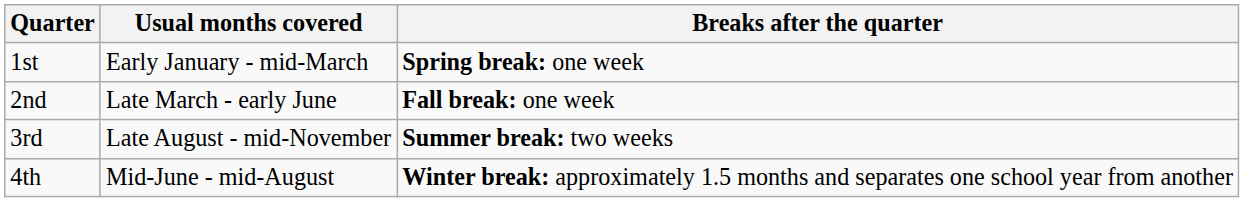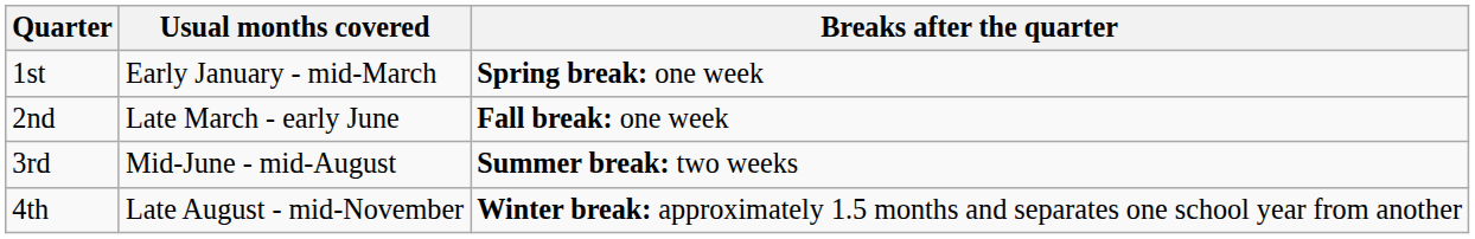 <table class="wikitable">
 <tr>
 <th>Quarter</th>
 <th>Usual months covered</th>
 <th>Breaks after the quarter</th>
 </tr>
 <tr>
 <td>1st</td>
 <td>Early January - mid-March</td>
 <td><strong>Spring break:</strong> one week</td>
 </tr>
 <tr>
 <td>2nd</td>
 <td>Late March - early June</td>
 <td><strong>Fall break:</strong> one week</td>
 </tr>
 <tr>
 <td>3rd</td>
-<td>Late August - mid-November</td>
+<td>Mid-June - mid-August</td>
 <td><strong>Summer break:</strong> two weeks</td>
 </tr>
 <tr>
 <td>4th</td>
-<td>Mid-June - mid-August</td>
+<td>Late August - mid-November</td>
 <td><strong>Winter break:</strong> approximately 1.5 months and separates one school year from another</td>
 </tr>
 </table>
